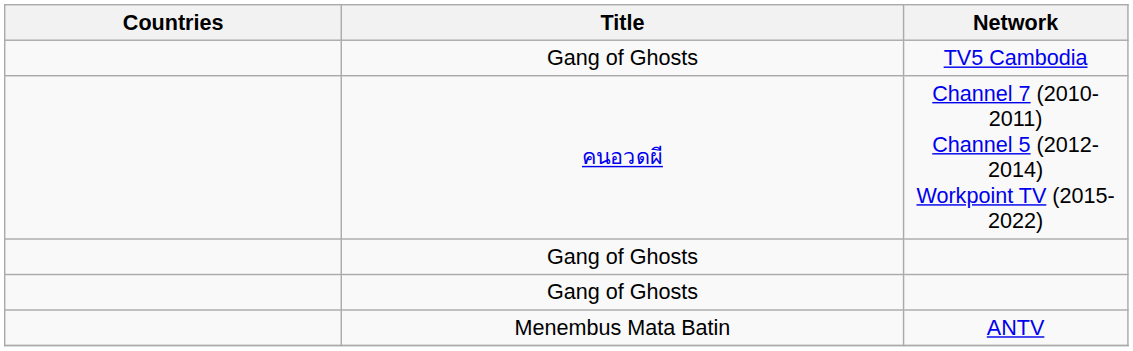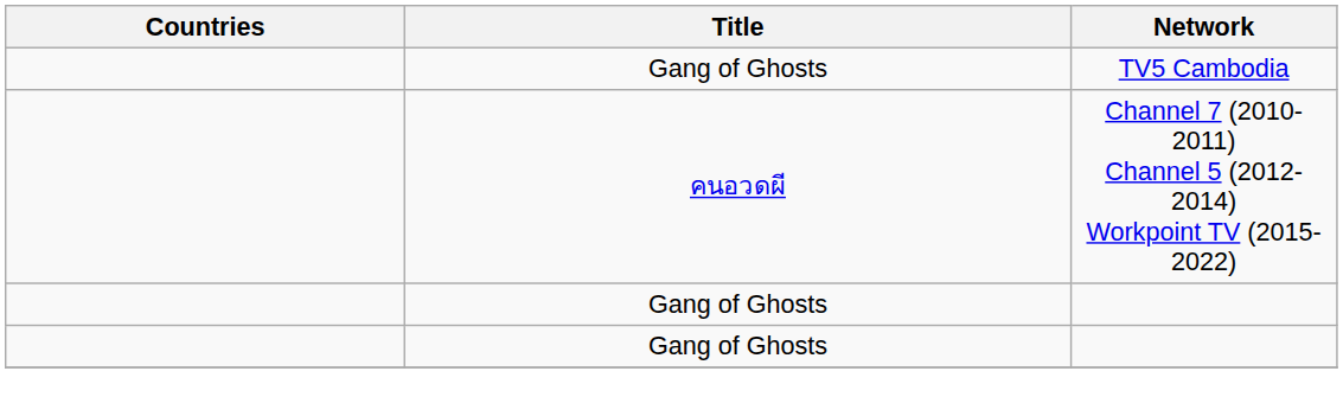 <table class="wikitable" style="text-align:center; font-size:95%; line-height:18px; width:50%;">
 <tr>
 <th width="15%">Countries</th>
 <th width="25%">Title</th>
 <th width="10%">Network</th>
 </tr>
 <tr>
 <td align="left"><strong></strong></td>
 <td>Gang of Ghosts</td>
 <td><a href='#'>TV5 Cambodia</a></td>
 </tr>
 <tr>
 <td align="left"><strong></strong></td>
 <td><a href='#'>คนอวดผี</a></td>
 <td><a href='#'>Channel 7</a> (2010-2011)<br><a href='#'>Channel 5</a> (2012-2014)<br><a href='#'>Workpoint TV</a> (2015-2022)</td>
 </tr>
 <tr>
 <td align="left"><strong></strong></td>
 <td>Gang of Ghosts</td>
 <td></td>
 </tr>
 <tr>
 <td align="left"><strong></strong></td>
 <td>Gang of Ghosts</td>
 <td></td>
 </tr>
 <tr>
-<td align="left"><strong></strong></td>
-<td>Menembus Mata Batin</td>
-<td><a href='#'>ANTV</a></td>
-</tr>
-<tr>
 </tr>
 </table>
